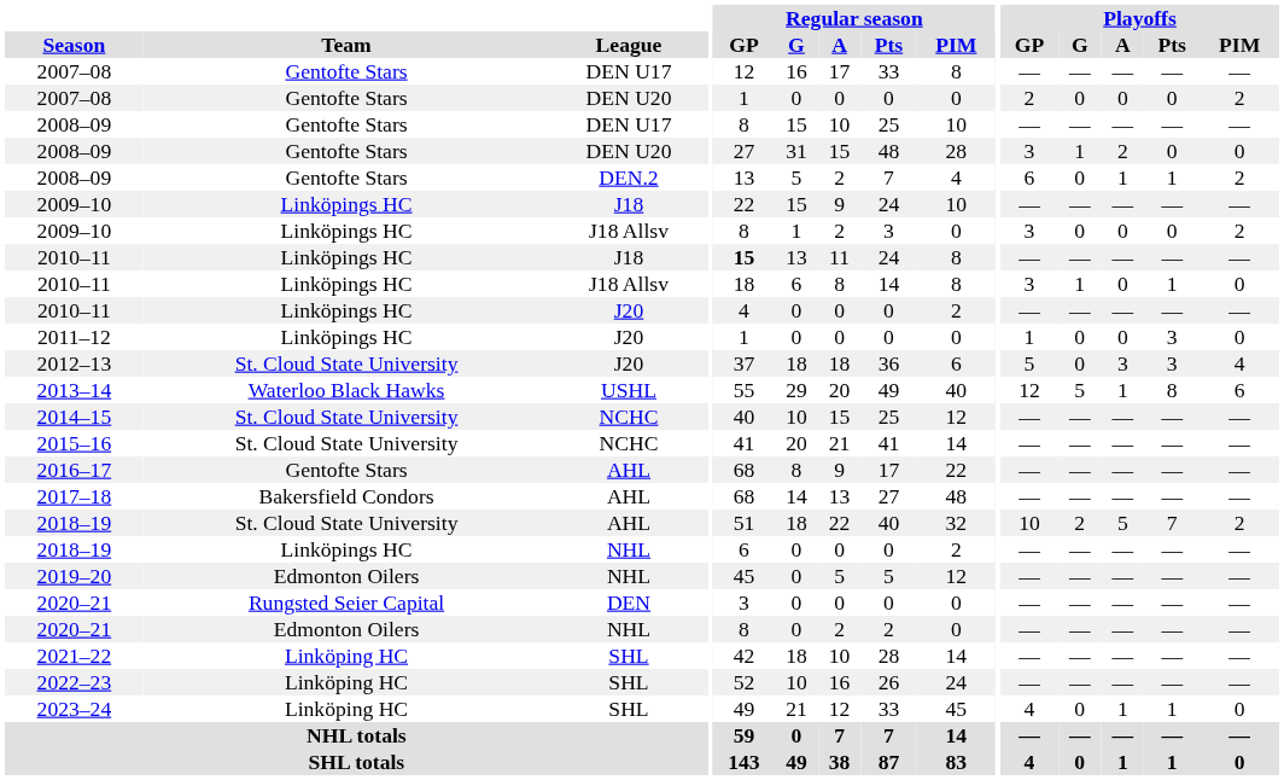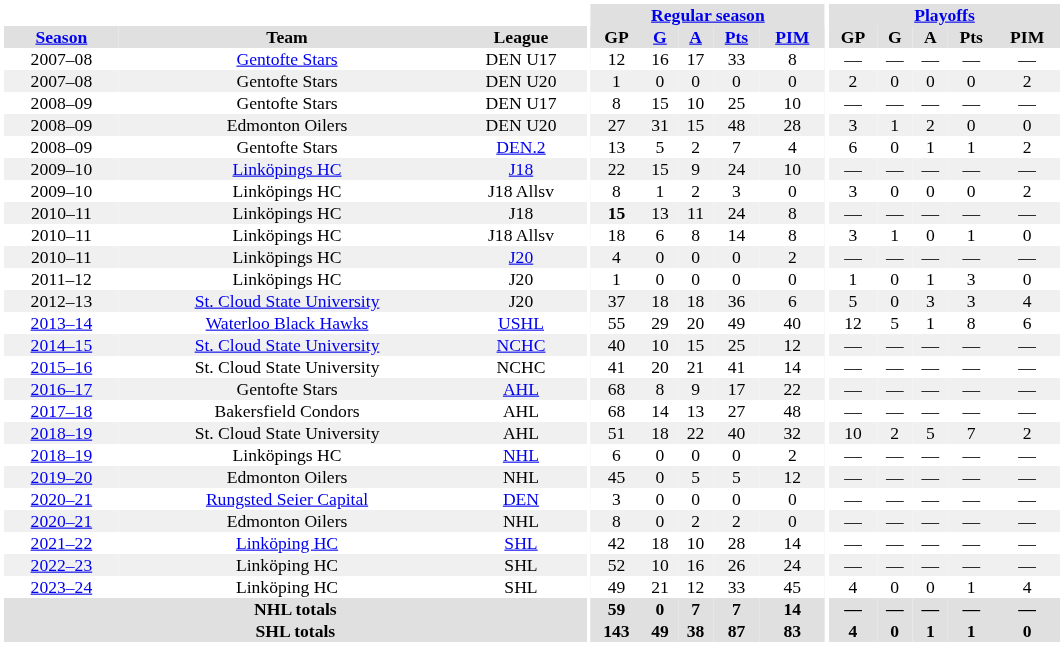 <table border="0" cellpadding="1" cellspacing="0" style="text-align:center; width:60em">
 <tr bgcolor="#e0e0e0">
 <th colspan="3" bgcolor="#ffffff"></th>
 <th rowspan="99" bgcolor="#ffffff"></th>
 <th colspan="5"><a href='#'>Regular season</a></th>
 <th rowspan="99" bgcolor="#ffffff"></th>
 <th colspan="5"><a href='#'>Playoffs</a></th>
 </tr>
 <tr bgcolor="#e0e0e0">
 <th><a href='#'>Season</a></th>
 <th>Team</th>
 <th>League</th>
 <th>GP</th>
 <th><a href='#'>G</a></th>
 <th><a href='#'>A</a></th>
 <th><a href='#'>Pts</a></th>
 <th><a href='#'>PIM</a></th>
 <th>GP</th>
 <th>G</th>
 <th>A</th>
 <th>Pts</th>
 <th>PIM</th>
 </tr>
 <tr>
 <td>2007–08</td>
 <td><a href='#'>Gentofte Stars</a></td>
 <td>DEN U17</td>
 <td>12</td>
 <td>16</td>
 <td>17</td>
 <td>33</td>
 <td>8</td>
 <td>—</td>
 <td>—</td>
 <td>—</td>
 <td>—</td>
 <td>—</td>
 </tr>
 <tr bgcolor="#f0f0f0">
 <td>2007–08</td>
 <td>Gentofte Stars</td>
 <td>DEN U20</td>
 <td>1</td>
 <td>0</td>
 <td>0</td>
 <td>0</td>
 <td>0</td>
 <td>2</td>
 <td>0</td>
 <td>0</td>
 <td>0</td>
 <td>2</td>
 </tr>
 <tr>
 <td>2008–09</td>
 <td>Gentofte Stars</td>
 <td>DEN U17</td>
 <td>8</td>
 <td>15</td>
 <td>10</td>
 <td>25</td>
 <td>10</td>
 <td>—</td>
 <td>—</td>
 <td>—</td>
 <td>—</td>
 <td>—</td>
 </tr>
 <tr bgcolor="#f0f0f0">
 <td>2008–09</td>
-<td>Gentofte Stars</td>
+<td>Edmonton Oilers</td>
 <td>DEN U20</td>
 <td>27</td>
 <td>31</td>
 <td>15</td>
 <td>48</td>
 <td>28</td>
 <td>3</td>
 <td>1</td>
 <td>2</td>
 <td>0</td>
 <td>0</td>
 </tr>
 <tr>
 <td>2008–09</td>
 <td>Gentofte Stars</td>
 <td><a href='#'>DEN.2</a></td>
 <td>13</td>
 <td>5</td>
 <td>2</td>
 <td>7</td>
 <td>4</td>
 <td>6</td>
 <td>0</td>
 <td>1</td>
 <td>1</td>
 <td>2</td>
 </tr>
 <tr bgcolor="#f0f0f0">
 <td>2009–10</td>
 <td><a href='#'>Linköpings HC</a></td>
 <td><a href='#'>J18</a></td>
 <td>22</td>
 <td>15</td>
 <td>9</td>
 <td>24</td>
 <td>10</td>
 <td>—</td>
 <td>—</td>
 <td>—</td>
 <td>—</td>
 <td>—</td>
 </tr>
 <tr>
 <td>2009–10</td>
 <td>Linköpings HC</td>
 <td>J18 Allsv</td>
 <td>8</td>
 <td>1</td>
 <td>2</td>
 <td>3</td>
 <td>0</td>
 <td>3</td>
 <td>0</td>
 <td>0</td>
 <td>0</td>
 <td>2</td>
 </tr>
 <tr bgcolor="#f0f0f0">
 <td>2010–11</td>
 <td>Linköpings HC</td>
 <td>J18</td>
 <td><strong>15</strong></td>
 <td>13</td>
 <td>11</td>
 <td>24</td>
 <td>8</td>
 <td>—</td>
 <td>—</td>
 <td>—</td>
 <td>—</td>
 <td>—</td>
 </tr>
 <tr>
 <td>2010–11</td>
 <td>Linköpings HC</td>
 <td>J18 Allsv</td>
 <td>18</td>
 <td>6</td>
 <td>8</td>
 <td>14</td>
 <td>8</td>
 <td>3</td>
 <td>1</td>
 <td>0</td>
 <td>1</td>
 <td>0</td>
 </tr>
 <tr bgcolor="#f0f0f0">
 <td>2010–11</td>
 <td>Linköpings HC</td>
 <td><a href='#'>J20</a></td>
 <td>4</td>
 <td>0</td>
 <td>0</td>
 <td>0</td>
 <td>2</td>
 <td>—</td>
 <td>—</td>
 <td>—</td>
 <td>—</td>
 <td>—</td>
 </tr>
 <tr>
 <td>2011–12</td>
 <td>Linköpings HC</td>
 <td>J20</td>
 <td>1</td>
 <td>0</td>
 <td>0</td>
 <td>0</td>
 <td>0</td>
 <td>1</td>
 <td>0</td>
-<td>0</td>
+<td>1</td>
 <td>3</td>
 <td>0</td>
 </tr>
 <tr bgcolor="#f0f0f0">
 <td>2012–13</td>
 <td><a href='#'>St. Cloud State University</a></td>
 <td>J20</td>
 <td>37</td>
 <td>18</td>
 <td>18</td>
 <td>36</td>
 <td>6</td>
 <td>5</td>
 <td>0</td>
 <td>3</td>
 <td>3</td>
 <td>4</td>
 </tr>
 <tr>
 <td><a href='#'>2013–14</a></td>
 <td><a href='#'>Waterloo Black Hawks</a></td>
 <td><a href='#'>USHL</a></td>
 <td>55</td>
 <td>29</td>
 <td>20</td>
 <td>49</td>
 <td>40</td>
 <td>12</td>
 <td>5</td>
 <td>1</td>
 <td>8</td>
 <td>6</td>
 </tr>
 <tr bgcolor="#f0f0f0">
 <td><a href='#'>2014–15</a></td>
 <td><a href='#'>St. Cloud State University</a></td>
 <td><a href='#'>NCHC</a></td>
 <td>40</td>
 <td>10</td>
 <td>15</td>
 <td>25</td>
 <td>12</td>
 <td>—</td>
 <td>—</td>
 <td>—</td>
 <td>—</td>
 <td>—</td>
 </tr>
 <tr>
 <td><a href='#'>2015–16</a></td>
 <td>St. Cloud State University</td>
 <td>NCHC</td>
 <td>41</td>
 <td>20</td>
 <td>21</td>
 <td>41</td>
 <td>14</td>
 <td>—</td>
 <td>—</td>
 <td>—</td>
 <td>—</td>
 <td>—</td>
 </tr>
 <tr bgcolor="#f0f0f0">
 <td><a href='#'>2016–17</a></td>
 <td>Gentofte Stars</td>
 <td><a href='#'>AHL</a></td>
 <td>68</td>
 <td>8</td>
 <td>9</td>
 <td>17</td>
 <td>22</td>
 <td>—</td>
 <td>—</td>
 <td>—</td>
 <td>—</td>
 <td>—</td>
 </tr>
 <tr>
 <td><a href='#'>2017–18</a></td>
 <td>Bakersfield Condors</td>
 <td>AHL</td>
 <td>68</td>
 <td>14</td>
 <td>13</td>
 <td>27</td>
 <td>48</td>
 <td>—</td>
 <td>—</td>
 <td>—</td>
 <td>—</td>
 <td>—</td>
 </tr>
 <tr bgcolor="#f0f0f0">
 <td><a href='#'>2018–19</a></td>
 <td>St. Cloud State University</td>
 <td>AHL</td>
 <td>51</td>
 <td>18</td>
 <td>22</td>
 <td>40</td>
 <td>32</td>
 <td>10</td>
 <td>2</td>
 <td>5</td>
 <td>7</td>
 <td>2</td>
 </tr>
 <tr>
 <td><a href='#'>2018–19</a></td>
 <td>Linköpings HC</td>
 <td><a href='#'>NHL</a></td>
 <td>6</td>
 <td>0</td>
 <td>0</td>
 <td>0</td>
 <td>2</td>
 <td>—</td>
 <td>—</td>
 <td>—</td>
 <td>—</td>
 <td>—</td>
 </tr>
 <tr bgcolor="#f0f0f0">
 <td><a href='#'>2019–20</a></td>
 <td>Edmonton Oilers</td>
 <td>NHL</td>
 <td>45</td>
 <td>0</td>
 <td>5</td>
 <td>5</td>
 <td>12</td>
 <td>—</td>
 <td>—</td>
 <td>—</td>
 <td>—</td>
 <td>—</td>
 </tr>
 <tr>
 <td><a href='#'>2020–21</a></td>
 <td><a href='#'>Rungsted Seier Capital</a></td>
 <td><a href='#'>DEN</a></td>
 <td>3</td>
 <td>0</td>
 <td>0</td>
 <td>0</td>
 <td>0</td>
 <td>—</td>
 <td>—</td>
 <td>—</td>
 <td>—</td>
 <td>—</td>
 </tr>
 <tr bgcolor="#f0f0f0">
 <td><a href='#'>2020–21</a></td>
 <td>Edmonton Oilers</td>
 <td>NHL</td>
 <td>8</td>
 <td>0</td>
 <td>2</td>
 <td>2</td>
 <td>0</td>
 <td>—</td>
 <td>—</td>
 <td>—</td>
 <td>—</td>
 <td>—</td>
 </tr>
 <tr>
 <td><a href='#'>2021–22</a></td>
 <td><a href='#'>Linköping HC</a></td>
 <td><a href='#'>SHL</a></td>
 <td>42</td>
 <td>18</td>
 <td>10</td>
 <td>28</td>
 <td>14</td>
 <td>—</td>
 <td>—</td>
 <td>—</td>
 <td>—</td>
 <td>—</td>
 </tr>
 <tr bgcolor="#f0f0f0">
 <td><a href='#'>2022–23</a></td>
 <td>Linköping HC</td>
 <td>SHL</td>
 <td>52</td>
 <td>10</td>
 <td>16</td>
 <td>26</td>
 <td>24</td>
 <td>—</td>
 <td>—</td>
 <td>—</td>
 <td>—</td>
 <td>—</td>
 </tr>
 <tr>
 <td><a href='#'>2023–24</a></td>
 <td>Linköping HC</td>
 <td>SHL</td>
 <td>49</td>
 <td>21</td>
 <td>12</td>
 <td>33</td>
 <td>45</td>
 <td>4</td>
 <td>0</td>
+<td>0</td>
 <td>1</td>
-<td>1</td>
-<td>0</td>
+<td>4</td>
 </tr>
 <tr bgcolor="#e0e0e0">
 <th colspan="3">NHL totals</th>
 <th>59</th>
 <th>0</th>
 <th>7</th>
 <th>7</th>
 <th>14</th>
 <th>—</th>
 <th>—</th>
 <th>—</th>
 <th>—</th>
 <th>—</th>
 </tr>
 <tr bgcolor="#e0e0e0">
 <th colspan="3">SHL totals</th>
 <th>143</th>
 <th>49</th>
 <th>38</th>
 <th>87</th>
 <th>83</th>
 <th>4</th>
 <th>0</th>
 <th>1</th>
 <th>1</th>
 <th>0</th>
 </tr>
 </table>
